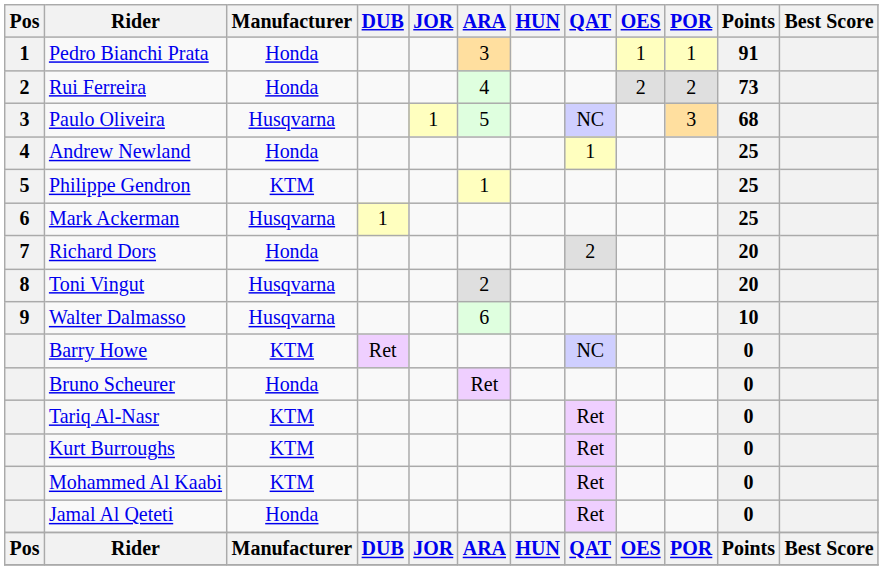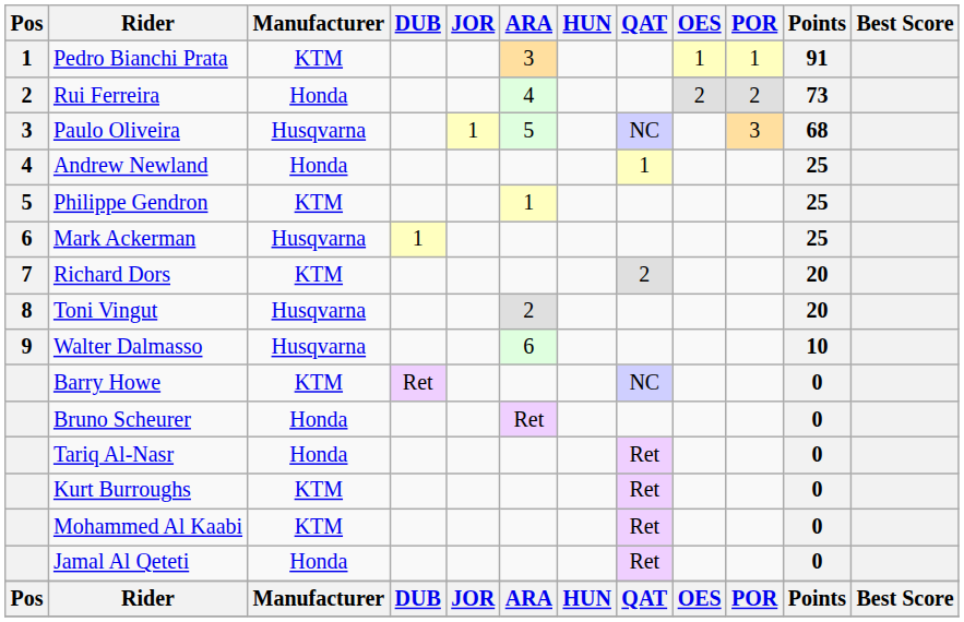 <table class="wikitable" style="font-size: 85%; text-align: center;">
 <tr valign="top">
 <th valign="middle">Pos</th>
 <th valign="middle">Rider</th>
 <th valign="middle">Manufacturer</th>
 <th><a href='#'>DUB</a><br></th>
 <th><a href='#'>JOR</a><br></th>
 <th><a href='#'>ARA</a><br></th>
 <th><a href='#'>HUN</a><br></th>
 <th><a href='#'>QAT</a><br></th>
 <th><a href='#'>OES</a><br></th>
 <th><a href='#'>POR</a><br></th>
 <th valign="middle">Points</th>
 <th valign="middle">Best Score</th>
 </tr>
 <tr>
 <th>1</th>
 <td align=left> <a href='#'>Pedro Bianchi Prata</a></td>
-<td><a href='#'>Honda</a></td>
+<td><a href='#'>KTM</a></td>
 <td></td>
 <td></td>
 <td style="background:#ffdf9f;">3</td>
 <td></td>
 <td></td>
 <td style="background:#ffffbf;">1</td>
 <td style="background:#ffffbf;">1</td>
 <th>91</th>
 <th></th>
 </tr>
 <tr>
 <th>2</th>
 <td align=left> <a href='#'>Rui Ferreira</a></td>
 <td><a href='#'>Honda</a></td>
 <td></td>
 <td></td>
 <td style="background:#dfffdf;">4</td>
 <td></td>
 <td></td>
 <td style="background:#dfdfdf;">2</td>
 <td style="background:#dfdfdf;">2</td>
 <th>73</th>
 <th></th>
 </tr>
 <tr>
 <th>3</th>
 <td align=left> <a href='#'>Paulo Oliveira</a></td>
 <td><a href='#'>Husqvarna</a></td>
 <td></td>
 <td style="background:#ffffbf;">1</td>
 <td style="background:#dfffdf;">5</td>
 <td></td>
 <td style="background:#cfcfff;">NC</td>
 <td></td>
 <td style="background:#ffdf9f;">3</td>
 <th>68</th>
 <th></th>
 </tr>
 <tr>
 <th>4</th>
 <td align=left> <a href='#'>Andrew Newland</a></td>
 <td><a href='#'>Honda</a></td>
 <td></td>
 <td></td>
 <td></td>
 <td></td>
 <td style="background:#ffffbf;">1</td>
 <td></td>
 <td></td>
 <th>25</th>
 <th></th>
 </tr>
 <tr>
 <th>5</th>
 <td align=left> <a href='#'>Philippe Gendron</a></td>
 <td><a href='#'>KTM</a></td>
 <td></td>
 <td></td>
 <td style="background:#ffffbf;">1</td>
 <td></td>
 <td></td>
 <td></td>
 <td></td>
 <th>25</th>
 <th></th>
 </tr>
 <tr>
 <th>6</th>
 <td align=left> <a href='#'>Mark Ackerman</a></td>
 <td><a href='#'>Husqvarna</a></td>
 <td style="background:#ffffbf;">1</td>
 <td></td>
 <td></td>
 <td></td>
 <td></td>
 <td></td>
 <td></td>
 <th>25</th>
 <th></th>
 </tr>
 <tr>
 <th>7</th>
 <td align=left> <a href='#'>Richard Dors</a></td>
-<td><a href='#'>Honda</a></td>
+<td><a href='#'>KTM</a></td>
 <td></td>
 <td></td>
 <td></td>
 <td></td>
 <td style="background:#dfdfdf;">2</td>
 <td></td>
 <td></td>
 <th>20</th>
 <th></th>
 </tr>
 <tr>
 <th>8</th>
 <td align=left> <a href='#'>Toni Vingut</a></td>
 <td><a href='#'>Husqvarna</a></td>
 <td></td>
 <td></td>
 <td style="background:#dfdfdf;">2</td>
 <td></td>
 <td></td>
 <td></td>
 <td></td>
 <th>20</th>
 <th></th>
 </tr>
 <tr>
 <th>9</th>
 <td align=left> <a href='#'>Walter Dalmasso</a></td>
 <td><a href='#'>Husqvarna</a></td>
 <td></td>
 <td></td>
 <td style="background:#dfffdf;">6</td>
 <td></td>
 <td></td>
 <td></td>
 <td></td>
 <th>10</th>
 <th></th>
 </tr>
 <tr>
 <th></th>
 <td align=left> <a href='#'>Barry Howe</a></td>
 <td><a href='#'>KTM</a></td>
 <td style="background:#efcfff;">Ret</td>
 <td></td>
 <td></td>
 <td></td>
 <td style="background:#cfcfff;">NC</td>
 <td></td>
 <td></td>
 <th>0</th>
 <th></th>
 </tr>
 <tr>
 <th></th>
 <td align=left> <a href='#'>Bruno Scheurer</a></td>
 <td><a href='#'>Honda</a></td>
 <td></td>
 <td></td>
 <td style="background:#efcfff;">Ret</td>
 <td></td>
 <td></td>
 <td></td>
 <td></td>
 <th>0</th>
 <th></th>
 </tr>
 <tr>
 <th></th>
 <td align=left> <a href='#'>Tariq Al-Nasr</a></td>
-<td><a href='#'>KTM</a></td>
+<td><a href='#'>Honda</a></td>
 <td></td>
 <td></td>
 <td></td>
 <td></td>
 <td style="background:#efcfff;">Ret</td>
 <td></td>
 <td></td>
 <th>0</th>
 <th></th>
 </tr>
 <tr>
 <th></th>
 <td align=left> <a href='#'>Kurt Burroughs</a></td>
 <td><a href='#'>KTM</a></td>
 <td></td>
 <td></td>
 <td></td>
 <td></td>
 <td style="background:#efcfff;">Ret</td>
 <td></td>
 <td></td>
 <th>0</th>
 <th></th>
 </tr>
 <tr>
 <th></th>
 <td align=left> <a href='#'>Mohammed Al Kaabi</a></td>
 <td><a href='#'>KTM</a></td>
 <td></td>
 <td></td>
 <td></td>
 <td></td>
 <td style="background:#efcfff;">Ret</td>
 <td></td>
 <td></td>
 <th>0</th>
 <th></th>
 </tr>
 <tr>
 <th></th>
 <td align=left> <a href='#'>Jamal Al Qeteti</a></td>
 <td><a href='#'>Honda</a></td>
 <td></td>
 <td></td>
 <td></td>
 <td></td>
 <td style="background:#efcfff;">Ret</td>
 <td></td>
 <td></td>
 <th>0</th>
 <th></th>
 </tr>
 <tr>
 </tr>
 <tr valign="top">
 <th valign="middle">Pos</th>
 <th valign="middle">Rider</th>
 <th valign="middle">Manufacturer</th>
 <th><a href='#'>DUB</a><br></th>
 <th><a href='#'>JOR</a><br></th>
 <th><a href='#'>ARA</a><br></th>
 <th><a href='#'>HUN</a><br></th>
 <th><a href='#'>QAT</a><br></th>
 <th><a href='#'>OES</a><br></th>
 <th><a href='#'>POR</a><br></th>
 <th valign="middle">Points</th>
 <th valign="middle">Best Score</th>
 </tr>
 <tr>
 </tr>
 </table>
